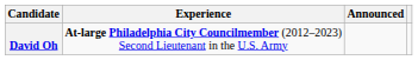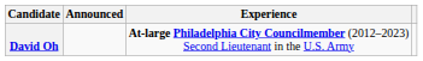 <table class="wikitable sortable" style="text-align:center">
 <tr>
 <th scope="col">Candidate</th>
+<th scope="col">Announced</th>
 <th scope="col">Experience</th>
-<th scope="col">Announced</th>
 <th scope="col" class="unsortable"></th>
 </tr>
 <tr>
 <th scope="row"><br><a href='#'>David Oh</a></th>
+<td><br><br></td>
 <td><strong>At-large <a href='#'>Philadelphia City Councilmember</a></strong> (2012–2023)<br><a href='#'>Second Lieutenant</a> in the <a href='#'>U.S. Army</a></td>
-<td><br><br></td>
 <td></td>
 </tr>
 </table>
